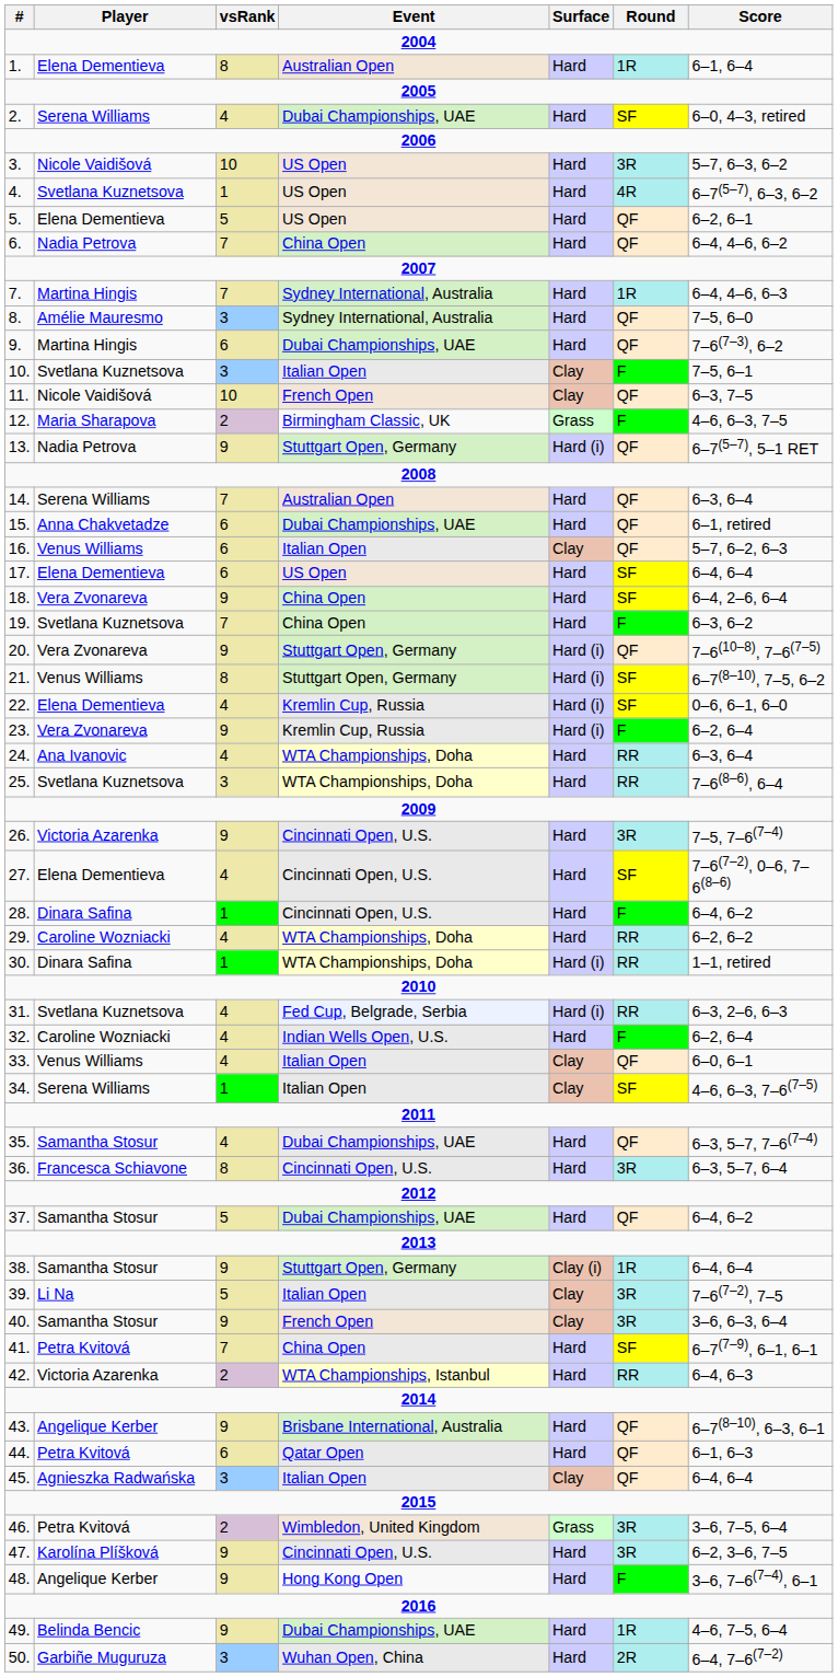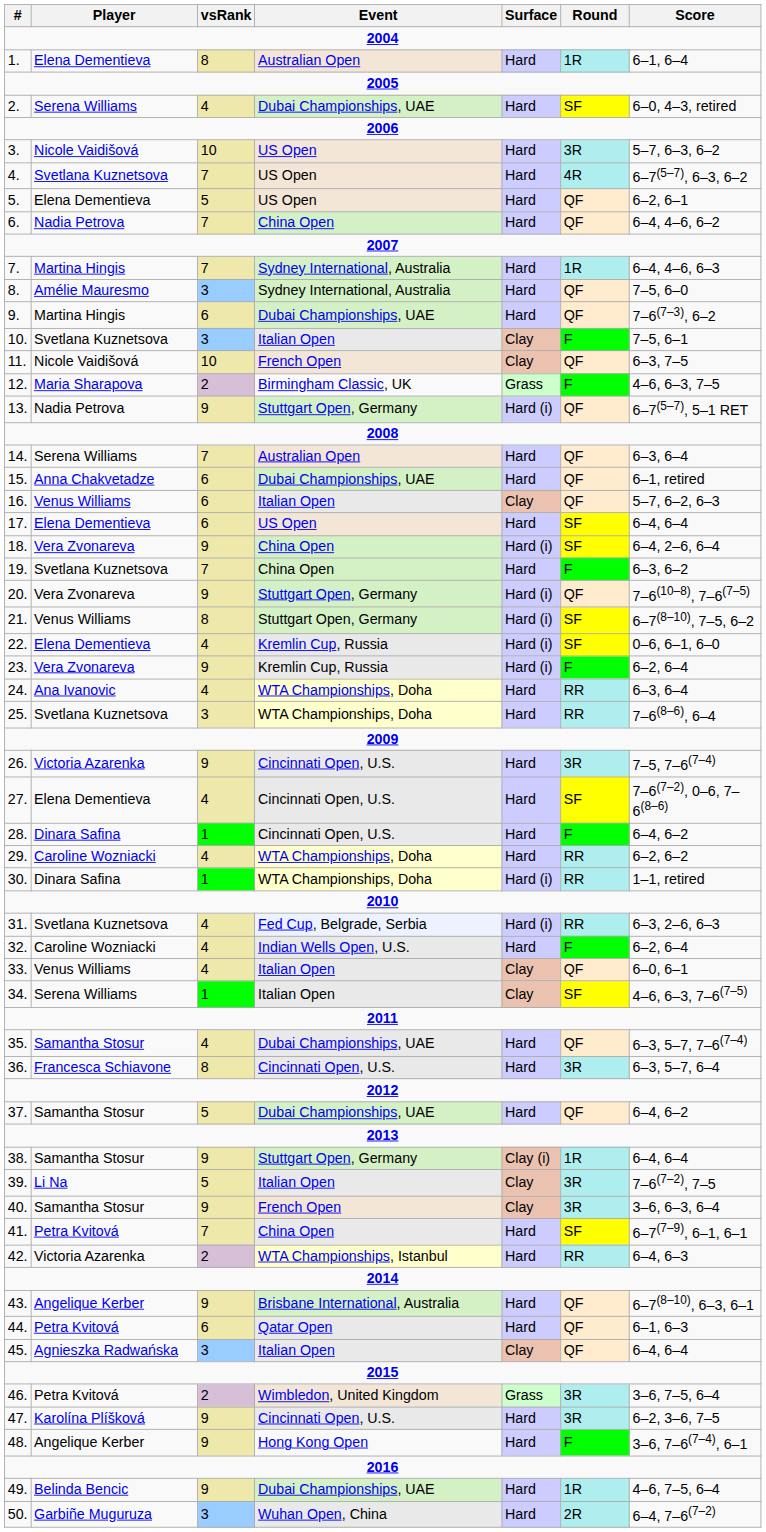 <table class="wikitable sortable">
 <tr>
 <th width=15>#</th>
 <th width=180>Player</th>
 <th width=30>vsRank</th>
 <th width=270>Event</th>
 <th width=50>Surface</th>
 <th width=70>Round</th>
 <th width=140>Score</th>
 </tr>
 <tr>
 <td colspan=7 style=text-align:center><strong><a href='#'>2004</a></strong></td>
 </tr>
 <tr>
 <td>1.</td>
 <td> <a href='#'>Elena Dementieva</a></td>
 <td bgcolor=EEE8AA>8</td>
 <td bgcolor=f3e6d7><a href='#'>Australian Open</a></td>
 <td bgcolor=CCCCFF>Hard</td>
 <td bgcolor=afeeee>1R</td>
 <td>6–1, 6–4</td>
 </tr>
 <tr>
 <td colspan=7 style=text-align:center><strong><a href='#'>2005</a></strong></td>
 </tr>
 <tr>
 <td>2.</td>
 <td> <a href='#'>Serena Williams</a></td>
 <td bgcolor=EEE8AA>4</td>
 <td bgcolor=d4f1c5><a href='#'>Dubai Championships</a>, UAE</td>
 <td bgcolor=CCCCFF>Hard</td>
 <td bgcolor=yellow>SF</td>
 <td>6–0, 4–3, retired</td>
 </tr>
 <tr>
 <td colspan=7 style=text-align:center><strong><a href='#'>2006</a></strong></td>
 </tr>
 <tr>
 <td>3.</td>
 <td> <a href='#'>Nicole Vaidišová</a></td>
 <td bgcolor=EEE8AA>10</td>
 <td bgcolor=f3e6d7><a href='#'>US Open</a></td>
 <td bgcolor=CCCCFF>Hard</td>
 <td bgcolor=afeeee>3R</td>
 <td>5–7, 6–3, 6–2</td>
 </tr>
 <tr>
 <td>4.</td>
 <td> <a href='#'>Svetlana Kuznetsova</a></td>
-<td bgcolor=EEE8AA>1</td>
+<td bgcolor=EEE8AA>7</td>
 <td bgcolor=f3e6d7>US Open</td>
 <td bgcolor=CCCCFF>Hard</td>
 <td bgcolor=afeeee>4R</td>
 <td>6–7<sup>(5–7)</sup>, 6–3, 6–2</td>
 </tr>
 <tr>
 <td>5.</td>
 <td> Elena Dementieva</td>
 <td bgcolor=EEE8AA>5</td>
 <td bgcolor=f3e6d7>US Open</td>
 <td bgcolor=CCCCFF>Hard</td>
 <td bgcolor=ffebcd>QF</td>
 <td>6–2, 6–1</td>
 </tr>
 <tr>
 <td>6.</td>
 <td> <a href='#'>Nadia Petrova</a></td>
 <td bgcolor=EEE8AA>7</td>
 <td bgcolor=d4f1c5><a href='#'>China Open</a></td>
 <td bgcolor=CCCCFF>Hard</td>
 <td bgcolor=ffebcd>QF</td>
 <td>6–4, 4–6, 6–2</td>
 </tr>
 <tr>
 <td colspan=7 style=text-align:center><strong><a href='#'>2007</a></strong></td>
 </tr>
 <tr>
 <td>7.</td>
 <td> <a href='#'>Martina Hingis</a></td>
 <td bgcolor=EEE8AA>7</td>
 <td bgcolor=d4f1c5><a href='#'>Sydney International</a>, Australia</td>
 <td bgcolor=CCCCFF>Hard</td>
 <td bgcolor=afeeee>1R</td>
 <td>6–4, 4–6, 6–3</td>
 </tr>
 <tr>
 <td>8.</td>
 <td> <a href='#'>Amélie Mauresmo</a></td>
 <td bgcolor=99ccff>3</td>
 <td bgcolor=d4f1c5>Sydney International, Australia</td>
 <td bgcolor=CCCCFF>Hard</td>
 <td bgcolor=ffebcd>QF</td>
 <td>7–5, 6–0</td>
 </tr>
 <tr>
 <td>9.</td>
 <td> Martina Hingis</td>
 <td bgcolor=EEE8AA>6</td>
 <td bgcolor=d4f1c5><a href='#'>Dubai Championships</a>, UAE</td>
 <td bgcolor=CCCCFF>Hard</td>
 <td bgcolor=ffebcd>QF</td>
 <td>7–6<sup>(7–3)</sup>, 6–2</td>
 </tr>
 <tr>
 <td>10.</td>
 <td> Svetlana Kuznetsova</td>
 <td bgcolor=99ccff>3</td>
 <td bgcolor=e9e9e9><a href='#'>Italian Open</a></td>
 <td bgcolor=EBC2AF>Clay</td>
 <td bgcolor=lime>F</td>
 <td>7–5, 6–1</td>
 </tr>
 <tr>
 <td>11.</td>
 <td> Nicole Vaidišová</td>
 <td bgcolor=EEE8AA>10</td>
 <td bgcolor=f3e6d7><a href='#'>French Open</a></td>
 <td bgcolor=EBC2AF>Clay</td>
 <td bgcolor=ffebcd>QF</td>
 <td>6–3, 7–5</td>
 </tr>
 <tr>
 <td>12.</td>
 <td> <a href='#'>Maria Sharapova</a></td>
 <td bgcolor=thistle>2</td>
 <td><a href='#'>Birmingham Classic</a>, UK</td>
 <td bgcolor=CCFFCC>Grass</td>
 <td bgcolor=lime>F</td>
 <td>4–6, 6–3, 7–5</td>
 </tr>
 <tr>
 <td>13.</td>
 <td> Nadia Petrova</td>
 <td bgcolor=EEE8AA>9</td>
 <td bgcolor=d4f1c5><a href='#'>Stuttgart Open</a>, Germany</td>
 <td bgcolor=CCCCFF>Hard (i)</td>
 <td bgcolor=ffebcd>QF</td>
 <td>6–7<sup>(5–7)</sup>, 5–1 RET</td>
 </tr>
 <tr>
 <td colspan=7 style=text-align:center><strong><a href='#'>2008</a></strong></td>
 </tr>
 <tr>
 <td>14.</td>
 <td> Serena Williams</td>
 <td bgcolor=EEE8AA>7</td>
 <td bgcolor=f3e6d7><a href='#'>Australian Open</a></td>
 <td bgcolor=CCCCFF>Hard</td>
 <td bgcolor=ffebcd>QF</td>
 <td>6–3, 6–4</td>
 </tr>
 <tr>
 <td>15.</td>
 <td> <a href='#'>Anna Chakvetadze</a></td>
 <td bgcolor=EEE8AA>6</td>
 <td bgcolor=d4f1c5><a href='#'>Dubai Championships</a>, UAE</td>
 <td bgcolor=CCCCFF>Hard</td>
 <td bgcolor=ffebcd>QF</td>
 <td>6–1, retired</td>
 </tr>
 <tr>
 <td>16.</td>
 <td> <a href='#'>Venus Williams</a></td>
 <td bgcolor=EEE8AA>6</td>
 <td bgcolor=e9e9e9><a href='#'>Italian Open</a></td>
 <td bgcolor=EBC2AF>Clay</td>
 <td bgcolor=ffebcd>QF</td>
 <td>5–7, 6–2, 6–3</td>
 </tr>
 <tr>
 <td>17.</td>
 <td> <a href='#'>Elena Dementieva</a></td>
 <td bgcolor=EEE8AA>6</td>
 <td bgcolor=f3e6d7><a href='#'>US Open</a></td>
 <td bgcolor=CCCCFF>Hard</td>
 <td bgcolor=yellow>SF</td>
 <td>6–4, 6–4</td>
 </tr>
 <tr>
 <td>18.</td>
 <td> <a href='#'>Vera Zvonareva</a></td>
 <td bgcolor=EEE8AA>9</td>
 <td bgcolor=d4f1c5><a href='#'>China Open</a></td>
-<td bgcolor=CCCCFF>Hard</td>
+<td bgcolor=CCCCFF>Hard (i)</td>
 <td bgcolor=yellow>SF</td>
 <td>6–4, 2–6, 6–4</td>
 </tr>
 <tr>
 <td>19.</td>
 <td> Svetlana Kuznetsova</td>
 <td bgcolor=EEE8AA>7</td>
 <td bgcolor=d4f1c5>China Open</td>
 <td bgcolor=CCCCFF>Hard</td>
 <td bgcolor=lime>F</td>
 <td>6–3, 6–2</td>
 </tr>
 <tr>
 <td>20.</td>
 <td> Vera Zvonareva</td>
 <td bgcolor=EEE8AA>9</td>
 <td bgcolor=d4f1c5><a href='#'>Stuttgart Open</a>, Germany</td>
 <td bgcolor=CCCCFF>Hard (i)</td>
 <td bgcolor=ffebcd>QF</td>
 <td>7–6<sup>(10–8)</sup>, 7–6<sup>(7–5)</sup></td>
 </tr>
 <tr>
 <td>21.</td>
 <td> Venus Williams</td>
 <td bgcolor=EEE8AA>8</td>
 <td bgcolor=d4f1c5>Stuttgart Open, Germany</td>
 <td bgcolor=CCCCFF>Hard (i)</td>
 <td bgcolor=yellow>SF</td>
 <td>6–7<sup>(8–10)</sup>, 7–5, 6–2</td>
 </tr>
 <tr>
 <td>22.</td>
 <td> <a href='#'>Elena Dementieva</a></td>
 <td bgcolor=EEE8AA>4</td>
 <td bgcolor=e9e9e9><a href='#'>Kremlin Cup</a>, Russia</td>
 <td bgcolor=CCCCFF>Hard (i)</td>
 <td bgcolor=yellow>SF</td>
 <td>0–6, 6–1, 6–0</td>
 </tr>
 <tr>
 <td>23.</td>
 <td> <a href='#'>Vera Zvonareva</a></td>
 <td bgcolor=EEE8AA>9</td>
 <td bgcolor=e9e9e9>Kremlin Cup, Russia</td>
 <td bgcolor=CCCCFF>Hard (i)</td>
 <td bgcolor=lime>F</td>
 <td>6–2, 6–4</td>
 </tr>
 <tr>
 <td>24.</td>
 <td> <a href='#'>Ana Ivanovic</a></td>
 <td bgcolor=EEE8AA>4</td>
 <td bgcolor=ffffcc><a href='#'>WTA Championships</a>, Doha</td>
 <td bgcolor=CCCCFF>Hard</td>
 <td bgcolor=afeeee>RR</td>
 <td>6–3, 6–4</td>
 </tr>
 <tr>
 <td>25.</td>
 <td> Svetlana Kuznetsova</td>
 <td bgcolor=EEE8AA>3</td>
 <td bgcolor=ffffcc>WTA Championships, Doha</td>
 <td bgcolor=CCCCFF>Hard</td>
 <td bgcolor=afeeee>RR</td>
 <td>7–6<sup>(8–6)</sup>, 6–4</td>
 </tr>
 <tr>
 <td colspan=7 style=text-align:center><strong><a href='#'>2009</a></strong></td>
 </tr>
 <tr>
 <td>26.</td>
 <td> <a href='#'>Victoria Azarenka</a></td>
 <td bgcolor=EEE8AA>9</td>
 <td bgcolor=e9e9e9><a href='#'>Cincinnati Open</a>, U.S.</td>
 <td bgcolor=CCCCFF>Hard</td>
 <td bgcolor=afeeee>3R</td>
 <td>7–5, 7–6<sup>(7–4)</sup></td>
 </tr>
 <tr>
 <td>27.</td>
 <td> Elena Dementieva</td>
 <td bgcolor=EEE8AA>4</td>
 <td bgcolor=e9e9e9>Cincinnati Open, U.S.</td>
 <td bgcolor=CCCCFF>Hard</td>
 <td bgcolor=yellow>SF</td>
 <td>7–6<sup>(7–2)</sup>, 0–6, 7–6<sup>(8–6)</sup></td>
 </tr>
 <tr>
 <td>28.</td>
 <td> <a href='#'>Dinara Safina</a></td>
 <td bgcolor=lime>1</td>
 <td bgcolor=e9e9e9>Cincinnati Open, U.S.</td>
 <td bgcolor=CCCCFF>Hard</td>
 <td bgcolor=lime>F</td>
 <td>6–4, 6–2</td>
 </tr>
 <tr>
 <td>29.</td>
 <td> <a href='#'>Caroline Wozniacki</a></td>
 <td bgcolor=EEE8AA>4</td>
 <td bgcolor=ffffcc><a href='#'>WTA Championships</a>, Doha</td>
 <td bgcolor=CCCCFF>Hard</td>
 <td bgcolor=afeeee>RR</td>
 <td>6–2, 6–2</td>
 </tr>
 <tr>
 <td>30.</td>
 <td> Dinara Safina</td>
 <td bgcolor=lime>1</td>
 <td bgcolor=ffffcc>WTA Championships, Doha</td>
 <td bgcolor=CCCCFF>Hard (i)</td>
 <td bgcolor=afeeee>RR</td>
 <td>1–1, retired</td>
 </tr>
 <tr>
 <td colspan=7 style=text-align:center><strong><a href='#'>2010</a></strong></td>
 </tr>
 <tr>
 <td>31.</td>
 <td> Svetlana Kuznetsova</td>
 <td bgcolor=EEE8AA>4</td>
 <td bgcolor=ecf2ff><a href='#'>Fed Cup</a>, Belgrade, Serbia</td>
 <td bgcolor=CCCCFF>Hard (i)</td>
 <td bgcolor=afeeee>RR</td>
 <td>6–3, 2–6, 6–3</td>
 </tr>
 <tr>
 <td>32.</td>
 <td> Caroline Wozniacki</td>
 <td bgcolor=EEE8AA>4</td>
 <td bgcolor=e9e9e9><a href='#'>Indian Wells Open</a>, U.S.</td>
 <td bgcolor=CCCCFF>Hard</td>
 <td bgcolor=lime>F</td>
 <td>6–2, 6–4</td>
 </tr>
 <tr>
 <td>33.</td>
 <td> Venus Williams</td>
 <td bgcolor=EEE8AA>4</td>
 <td bgcolor=e9e9e9><a href='#'>Italian Open</a></td>
 <td bgcolor=EBC2AF>Clay</td>
 <td bgcolor=ffebcd>QF</td>
 <td>6–0, 6–1</td>
 </tr>
 <tr>
 <td>34.</td>
 <td> Serena Williams</td>
 <td bgcolor=lime>1</td>
 <td bgcolor=e9e9e9>Italian Open</td>
 <td bgcolor=EBC2AF>Clay</td>
 <td bgcolor=yellow>SF</td>
 <td>4–6, 6–3, 7–6<sup>(7–5)</sup></td>
 </tr>
 <tr>
 <td colspan=7 style=text-align:center><strong><a href='#'>2011</a></strong></td>
 </tr>
 <tr>
 <td>35.</td>
 <td> <a href='#'>Samantha Stosur</a></td>
 <td bgcolor=EEE8AA>4</td>
 <td bgcolor=e9e9e9><a href='#'>Dubai Championships</a>, UAE</td>
 <td bgcolor=CCCCFF>Hard</td>
 <td bgcolor=ffebcd>QF</td>
 <td>6–3, 5–7, 7–6<sup>(7–4)</sup></td>
 </tr>
 <tr>
 <td>36.</td>
 <td> <a href='#'>Francesca Schiavone</a></td>
 <td bgcolor=EEE8AA>8</td>
 <td bgcolor=e9e9e9><a href='#'>Cincinnati Open</a>, U.S.</td>
 <td bgcolor=CCCCFF>Hard</td>
 <td bgcolor=afeeee>3R</td>
 <td>6–3, 5–7, 6–4</td>
 </tr>
 <tr>
 <td colspan=7 style=text-align:center><strong><a href='#'>2012</a></strong></td>
 </tr>
 <tr>
 <td>37.</td>
 <td> Samantha Stosur</td>
 <td bgcolor=EEE8AA>5</td>
 <td bgcolor=d4f1c5><a href='#'>Dubai Championships</a>, UAE</td>
 <td bgcolor=CCCCFF>Hard</td>
 <td bgcolor=ffebcd>QF</td>
 <td>6–4, 6–2</td>
 </tr>
 <tr>
 <td colspan=7 style=text-align:center><strong><a href='#'>2013</a></strong></td>
 </tr>
 <tr>
 <td>38.</td>
 <td> Samantha Stosur</td>
 <td bgcolor=EEE8AA>9</td>
 <td bgcolor=d4f1c5><a href='#'>Stuttgart Open</a>, Germany</td>
 <td bgcolor=EBC2AF>Clay (i)</td>
 <td bgcolor=afeeee>1R</td>
 <td>6–4, 6–4</td>
 </tr>
 <tr>
 <td>39.</td>
 <td> <a href='#'>Li Na</a></td>
 <td bgcolor=EEE8AA>5</td>
 <td bgcolor=e9e9e9><a href='#'>Italian Open</a></td>
 <td bgcolor=EBC2AF>Clay</td>
 <td bgcolor=afeeee>3R</td>
 <td>7–6<sup>(7–2)</sup>, 7–5</td>
 </tr>
 <tr>
 <td>40.</td>
 <td> Samantha Stosur</td>
 <td bgcolor=EEE8AA>9</td>
 <td bgcolor=f3e6d7><a href='#'>French Open</a></td>
 <td bgcolor=EBC2AF>Clay</td>
 <td bgcolor=afeeee>3R</td>
 <td>3–6, 6–3, 6–4</td>
 </tr>
 <tr>
 <td>41.</td>
 <td> <a href='#'>Petra Kvitová</a></td>
 <td bgcolor=EEE8AA>7</td>
 <td bgcolor=e9e9e9><a href='#'>China Open</a></td>
 <td bgcolor=CCCCFF>Hard</td>
 <td bgcolor=yellow>SF</td>
 <td>6–7<sup>(7–9)</sup>, 6–1, 6–1</td>
 </tr>
 <tr>
 <td>42.</td>
 <td> Victoria Azarenka</td>
 <td bgcolor=thistle>2</td>
 <td bgcolor=ffffcc><a href='#'>WTA Championships</a>, Istanbul</td>
 <td bgcolor=CCCCFF>Hard</td>
 <td bgcolor=afeeee>RR</td>
 <td>6–4, 6–3</td>
 </tr>
 <tr>
 <td colspan=7 style=text-align:center><strong><a href='#'>2014</a></strong></td>
 </tr>
 <tr>
 <td>43.</td>
 <td> <a href='#'>Angelique Kerber</a></td>
 <td bgcolor=EEE8AA>9</td>
 <td bgcolor=d4f1c5><a href='#'>Brisbane International</a>, Australia</td>
 <td bgcolor=CCCCFF>Hard</td>
 <td bgcolor=ffebcd>QF</td>
 <td>6–7<sup>(8–10)</sup>, 6–3, 6–1</td>
 </tr>
 <tr>
 <td>44.</td>
 <td> <a href='#'>Petra Kvitová</a></td>
 <td bgcolor=EEE8AA>6</td>
 <td bgcolor=e9e9e9><a href='#'>Qatar Open</a></td>
 <td bgcolor=CCCCFF>Hard</td>
 <td bgcolor=ffebcd>QF</td>
 <td>6–1, 6–3</td>
 </tr>
 <tr>
 <td>45.</td>
 <td> <a href='#'>Agnieszka Radwańska</a></td>
 <td bgcolor=99ccff>3</td>
 <td bgcolor=e9e9e9><a href='#'>Italian Open</a></td>
 <td bgcolor=EBC2AF>Clay</td>
 <td bgcolor=ffebcd>QF</td>
 <td>6–4, 6–4</td>
 </tr>
 <tr>
 <td colspan=7 style=text-align:center><strong><a href='#'>2015</a></strong></td>
 </tr>
 <tr>
 <td>46.</td>
 <td> Petra Kvitová</td>
 <td bgcolor=thistle>2</td>
 <td bgcolor=f3e6d7><a href='#'>Wimbledon</a>, United Kingdom</td>
 <td bgcolor=CCFFCC>Grass</td>
 <td bgcolor=afeeee>3R</td>
 <td>3–6, 7–5, 6–4</td>
 </tr>
 <tr>
 <td>47.</td>
 <td> <a href='#'>Karolína Plíšková</a></td>
 <td bgcolor=EEE8AA>9</td>
 <td bgcolor=e9e9e9><a href='#'>Cincinnati Open</a>, U.S.</td>
 <td bgcolor=CCCCFF>Hard</td>
 <td bgcolor=afeeee>3R</td>
 <td>6–2, 3–6, 7–5</td>
 </tr>
 <tr>
 <td>48.</td>
 <td> Angelique Kerber</td>
 <td bgcolor=EEE8AA>9</td>
 <td><a href='#'>Hong Kong Open</a></td>
 <td bgcolor=CCCCFF>Hard</td>
 <td bgcolor=lime>F</td>
 <td>3–6, 7–6<sup>(7–4)</sup>, 6–1</td>
 </tr>
 <tr>
 <td colspan=7 style=text-align:center><strong><a href='#'>2016</a></strong></td>
 </tr>
 <tr>
 <td>49.</td>
 <td> <a href='#'>Belinda Bencic</a></td>
 <td bgcolor=EEE8AA>9</td>
 <td bgcolor=d4f1c5><a href='#'>Dubai Championships</a>, UAE</td>
 <td bgcolor=CCCCFF>Hard</td>
 <td bgcolor=afeeee>1R</td>
 <td>4–6, 7–5, 6–4</td>
 </tr>
 <tr>
 <td>50.</td>
 <td> <a href='#'>Garbiñe Muguruza</a></td>
 <td bgcolor=99ccff>3</td>
 <td bgcolor=e9e9e9><a href='#'>Wuhan Open</a>, China</td>
 <td bgcolor=CCCCFF>Hard</td>
 <td bgcolor= afeeee>2R</td>
 <td>6–4, 7–6<sup>(7–2)</sup></td>
 </tr>
 </table>
